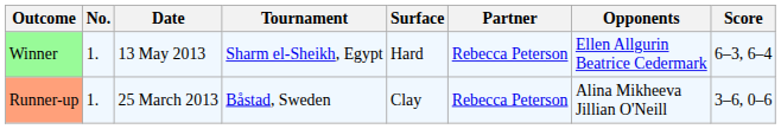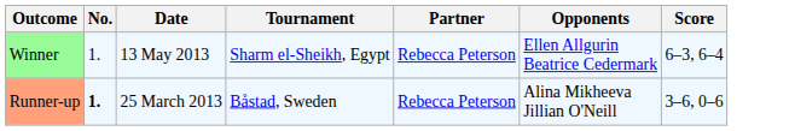 <table class="sortable wikitable" style=font-size:97%>
 <tr>
 <th>Outcome</th>
 <th>No.</th>
 <th>Date</th>
 <th>Tournament</th>
-<th>Surface</th>
 <th>Partner</th>
 <th>Opponents</th>
 <th>Score</th>
 </tr>
 <tr style="background:#f0f8ff;">
 <td style="background:#98fb98;">Winner</td>
 <td>1.</td>
 <td>13 May 2013</td>
 <td><a href='#'>Sharm el-Sheikh</a>, Egypt</td>
-<td>Hard</td>
 <td> <a href='#'>Rebecca Peterson</a></td>
 <td> <a href='#'>Ellen Allgurin</a> <br>  <a href='#'>Beatrice Cedermark</a></td>
 <td>6–3, 6–4</td>
 </tr>
 <tr style="background:#f0f8ff;">
 <td style="background:#ffa07a;">Runner-up</td>
-<td>1.</td>
+<td><strong>1.</strong></td>
 <td>25 March 2013</td>
 <td><a href='#'>Båstad</a>, Sweden</td>
-<td>Clay</td>
 <td> <a href='#'>Rebecca Peterson</a></td>
 <td> Alina Mikheeva <br>  Jillian O'Neill</td>
 <td>3–6, 0–6</td>
 </tr>
 </table>
